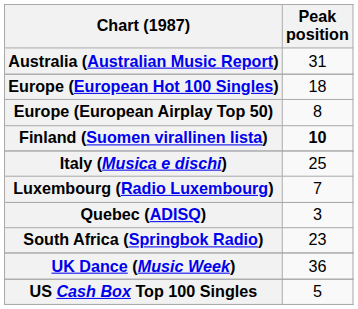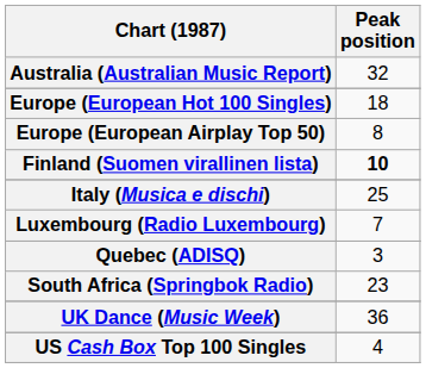 <table class="wikitable sortable plainrowheaders" style="text-align:center">
 <tr>
 <th scope="col">Chart (1987)</th>
 <th scope="col">Peak<br>position</th>
 </tr>
 <tr>
 <th scope="row">Australia (<a href='#'>Australian Music Report</a>)</th>
-<td>31</td>
+<td>32</td>
 </tr>
 <tr>
 </tr>
 <tr>
 </tr>
 <tr>
 <th scope="row">Europe (<a href='#'>European Hot 100 Singles</a>)</th>
 <td>18</td>
 </tr>
 <tr>
 <th scope="row">Europe (European Airplay Top 50)</th>
 <td align="center">8</td>
 </tr>
 <tr>
 <th scope="row">Finland (<a href='#'>Suomen virallinen lista</a>)</th>
 <td><strong>10</strong></td>
 </tr>
 <tr>
 </tr>
 <tr>
 <th scope="row">Italy (<em><a href='#'>Musica e dischi</a></em>)</th>
 <td>25</td>
 </tr>
 <tr>
 <th scope="row">Luxembourg (<a href='#'>Radio Luxembourg</a>)</th>
 <td align="center">7</td>
 </tr>
 <tr>
 </tr>
 <tr>
 </tr>
 <tr>
 </tr>
 <tr>
 <th scope="row">Quebec (<a href='#'>ADISQ</a>)</th>
 <td align="center">3</td>
 </tr>
 <tr>
 <th scope="row">South Africa (<a href='#'>Springbok Radio</a>)</th>
 <td>23</td>
 </tr>
 <tr>
 </tr>
 <tr>
 </tr>
 <tr>
 </tr>
 <tr>
 <th scope="row"><a href='#'>UK Dance</a> (<em><a href='#'>Music Week</a></em>)</th>
 <td align="center">36</td>
 </tr>
 <tr>
 </tr>
 <tr>
 </tr>
 <tr>
 </tr>
 <tr>
 </tr>
 <tr>
 <th scope="row">US <em><a href='#'>Cash Box</a></em> Top 100 Singles</th>
-<td>5</td>
+<td>4</td>
 </tr>
 <tr>
 </tr>
 </table>
